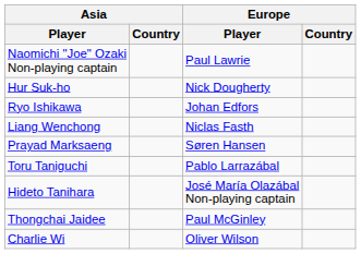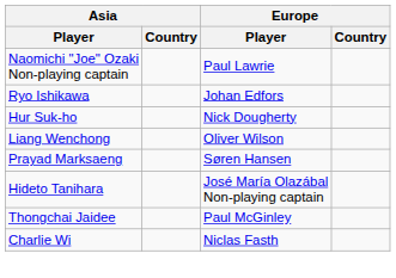 <table class="wikitable">
 <tr>
 <th colspan=2>Asia</th>
 <th colspan=2>Europe</th>
 </tr>
 <tr>
 <th>Player</th>
 <th>Country</th>
 <th>Player</th>
 <th>Country</th>
 </tr>
 <tr>
 <td><a href='#'>Naomichi "Joe" Ozaki</a><br>Non-playing captain</td>
 <td></td>
 <td><a href='#'>Paul Lawrie</a></td>
 <td></td>
 </tr>
 <tr>
+<td><a href='#'>Ryo Ishikawa</a></td>
+<td></td>
+<td><a href='#'>Johan Edfors</a></td>
+<td></td>
+</tr>
+<tr>
 <td><a href='#'>Hur Suk-ho</a></td>
 <td></td>
 <td><a href='#'>Nick Dougherty</a></td>
 <td></td>
 </tr>
 <tr>
-<td><a href='#'>Ryo Ishikawa</a></td>
-<td></td>
-<td><a href='#'>Johan Edfors</a></td>
-<td></td>
-</tr>
-<tr>
 <td><a href='#'>Liang Wenchong</a></td>
 <td></td>
-<td><a href='#'>Niclas Fasth</a></td>
+<td><a href='#'>Oliver Wilson</a></td>
 <td></td>
 </tr>
 <tr>
 <td><a href='#'>Prayad Marksaeng</a></td>
 <td></td>
 <td><a href='#'>Søren Hansen</a></td>
-<td></td>
-</tr>
-<tr>
-<td><a href='#'>Toru Taniguchi</a></td>
-<td></td>
-<td><a href='#'>Pablo Larrazábal</a></td>
 <td></td>
 </tr>
 <tr>
 <td><a href='#'>Hideto Tanihara</a></td>
 <td></td>
 <td><a href='#'>José María Olazábal</a><br>Non-playing captain</td>
 <td></td>
 </tr>
 <tr>
 <td><a href='#'>Thongchai Jaidee</a></td>
 <td></td>
 <td><a href='#'>Paul McGinley</a></td>
 <td></td>
 </tr>
 <tr>
 <td><a href='#'>Charlie Wi</a></td>
 <td></td>
-<td><a href='#'>Oliver Wilson</a></td>
+<td><a href='#'>Niclas Fasth</a></td>
 <td></td>
 </tr>
 </table>
